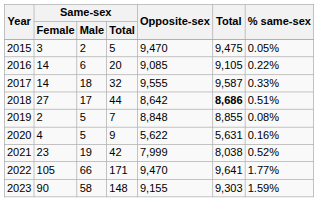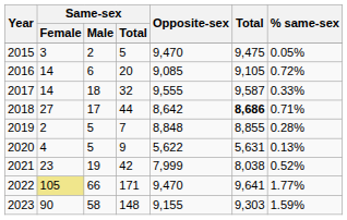 <table class="wikitable">
 <tr>
 <th rowspan=2>Year</th>
 <th colspan=3>Same-sex</th>
 <th rowspan=2>Opposite-sex</th>
 <th rowspan=2>Total</th>
 <th rowspan=2>% same-sex</th>
 </tr>
 <tr>
 <th>Female</th>
 <th>Male</th>
 <th>Total</th>
 </tr>
 <tr>
 </tr>
 <tr>
 <td>2015</td>
 <td>3</td>
 <td>2</td>
 <td>5</td>
 <td>9,470</td>
 <td>9,475</td>
 <td>0.05%</td>
 </tr>
 <tr>
 <td>2016</td>
 <td>14</td>
 <td>6</td>
 <td>20</td>
 <td>9,085</td>
 <td>9,105</td>
-<td>0.22%</td>
+<td>0.72%</td>
 </tr>
 <tr>
 <td>2017</td>
 <td>14</td>
 <td>18</td>
 <td>32</td>
 <td>9,555</td>
 <td>9,587</td>
 <td>0.33%</td>
 </tr>
 <tr>
 <td>2018</td>
 <td>27</td>
 <td>17</td>
 <td>44</td>
 <td>8,642</td>
 <td><strong>8,686</strong></td>
-<td>0.51%</td>
+<td>0.71%</td>
 </tr>
 <tr>
 <td>2019</td>
 <td>2</td>
 <td>5</td>
 <td>7</td>
 <td>8,848</td>
 <td>8,855</td>
-<td>0.08%</td>
+<td>0.28%</td>
 </tr>
 <tr>
 <td>2020</td>
 <td>4</td>
 <td>5</td>
 <td>9</td>
 <td>5,622</td>
 <td>5,631</td>
-<td>0.16%</td>
+<td>0.13%</td>
 </tr>
 <tr>
 <td>2021</td>
 <td>23</td>
 <td>19</td>
 <td>42</td>
 <td>7,999</td>
 <td>8,038</td>
 <td>0.52%</td>
 </tr>
 <tr>
 <td>2022</td>
-<td>105</td>
+<td style="background: khaki;">105</td>
 <td>66</td>
 <td>171</td>
 <td>9,470</td>
 <td>9,641</td>
 <td>1.77%</td>
 </tr>
 <tr>
 <td>2023</td>
 <td>90</td>
 <td>58</td>
 <td>148</td>
 <td>9,155</td>
 <td>9,303</td>
 <td>1.59%</td>
 </tr>
 </table>
